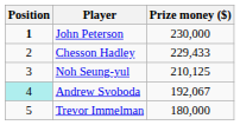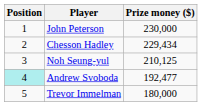 <table class="wikitable">
 <tr>
 <th>Position</th>
 <th>Player</th>
 <th>Prize money ($)</th>
 </tr>
 <tr>
-<td align=center><strong>1</strong></td>
+<td align=center>1</td>
 <td> <a href='#'>John Peterson</a></td>
 <td align=center>230,000</td>
 </tr>
 <tr>
 <td align=center>2</td>
 <td> <a href='#'>Chesson Hadley</a></td>
-<td align=center>229,433</td>
+<td align=center>229,434</td>
 </tr>
 <tr>
 <td align=center>3</td>
 <td> <a href='#'>Noh Seung-yul</a></td>
 <td align=center>210,125</td>
 </tr>
 <tr>
 <td align=center style="background: paleturquoise;">4</td>
 <td> <a href='#'>Andrew Svoboda</a></td>
-<td align=center>192,067</td>
+<td align=center>192,477</td>
 </tr>
 <tr>
 <td align=center>5</td>
 <td> <a href='#'>Trevor Immelman</a></td>
 <td align=center>180,000</td>
 </tr>
 </table>
